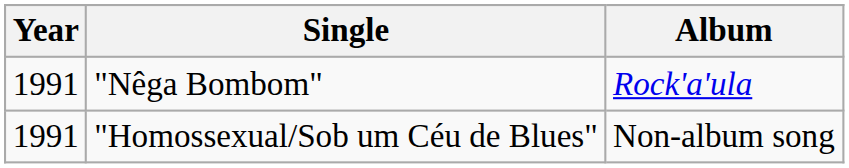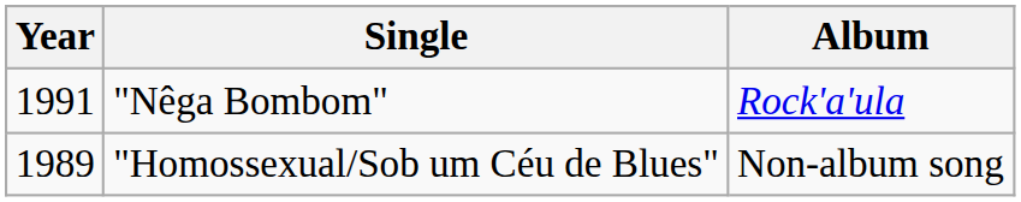 <table class="wikitable">
 <tr>
 <th>Year</th>
 <th>Single</th>
 <th>Album</th>
 </tr>
 <tr>
 <td>1991</td>
 <td>"Nêga Bombom"</td>
 <td><em><a href='#'>Rock'a'ula</a></em></td>
 </tr>
 <tr>
-<td>1991</td>
+<td>1989</td>
 <td>"Homossexual/Sob um Céu de Blues"</td>
 <td>Non-album song</td>
 </tr>
 </table>
